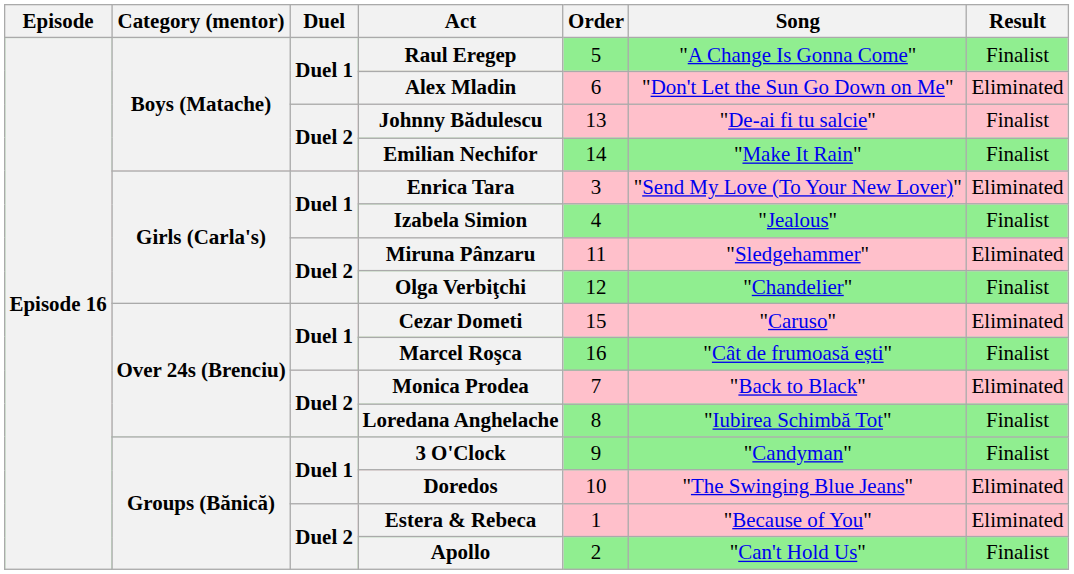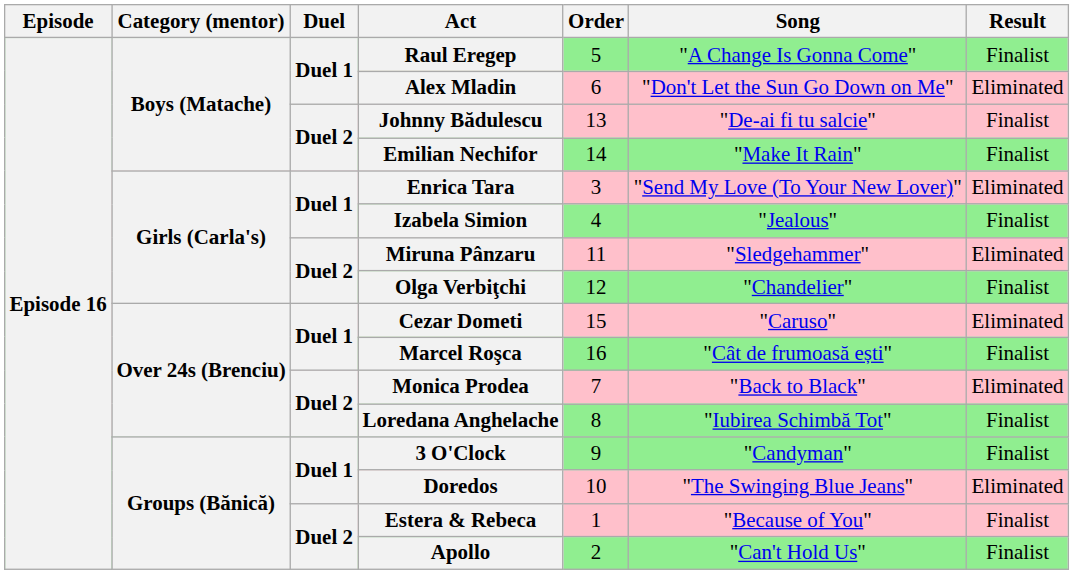 <table class="wikitable plainrowheaders" style="text-align: center;">
 <tr>
 <th scope="col">Episode</th>
 <th>Category (mentor)</th>
 <th>Duel</th>
 <th>Act</th>
 <th>Order</th>
 <th>Song</th>
 <th>Result</th>
 </tr>
 <tr bgcolor=lightgreen>
 <th rowspan=16>Episode 16 <br></th>
 <th rowspan=4>Boys (Matache)</th>
 <th rowspan=2>Duel 1</th>
 <th>Raul Eregep</th>
 <td>5</td>
 <td>"<a href='#'>A Change Is Gonna Come</a>"</td>
 <td>Finalist</td>
 </tr>
 <tr bgcolor=pink>
 <th>Alex Mladin</th>
 <td>6</td>
 <td>"<a href='#'>Don't Let the Sun Go Down on Me</a>"</td>
 <td>Eliminated</td>
 </tr>
 <tr bgcolor=pink>
 <th rowspan=2>Duel 2</th>
 <th>Johnny Bădulescu</th>
 <td>13</td>
 <td>"<a href='#'>De-ai fi tu salcie</a>"</td>
 <td>Finalist</td>
 </tr>
 <tr bgcolor=lightgreen>
 <th>Emilian Nechifor</th>
 <td>14</td>
 <td>"<a href='#'>Make It Rain</a>"</td>
 <td>Finalist</td>
 </tr>
 <tr bgcolor=pink>
 <th rowspan=4>Girls (Carla's)</th>
 <th rowspan=2>Duel 1</th>
 <th>Enrica Tara</th>
 <td>3</td>
 <td>"<a href='#'>Send My Love (To Your New Lover)</a>"</td>
 <td>Eliminated</td>
 </tr>
 <tr bgcolor=lightgreen>
 <th>Izabela Simion</th>
 <td>4</td>
 <td>"<a href='#'>Jealous</a>"</td>
 <td>Finalist</td>
 </tr>
 <tr bgcolor=pink>
 <th rowspan=2>Duel 2</th>
 <th>Miruna Pânzaru</th>
 <td>11</td>
 <td>"<a href='#'>Sledgehammer</a>"</td>
 <td>Eliminated</td>
 </tr>
 <tr bgcolor=lightgreen>
 <th>Olga Verbiţchi</th>
 <td>12</td>
 <td>"<a href='#'>Chandelier</a>"</td>
 <td>Finalist</td>
 </tr>
 <tr bgcolor=pink>
 <th rowspan=4>Over 24s (Brenciu)</th>
 <th rowspan=2>Duel 1</th>
 <th>Cezar Dometi</th>
 <td>15</td>
 <td>"<a href='#'>Caruso</a>"</td>
 <td>Eliminated</td>
 </tr>
 <tr bgcolor=lightgreen>
 <th>Marcel Roşca</th>
 <td>16</td>
 <td>"<a href='#'>Cât de frumoasă ești</a>"</td>
 <td>Finalist</td>
 </tr>
 <tr bgcolor=pink>
 <th rowspan=2>Duel 2</th>
 <th>Monica Prodea</th>
 <td>7</td>
 <td>"<a href='#'>Back to Black</a>"</td>
 <td>Eliminated</td>
 </tr>
 <tr bgcolor=lightgreen>
 <th>Loredana Anghelache</th>
 <td>8</td>
 <td>"<a href='#'>Iubirea Schimbă Tot</a>"</td>
 <td>Finalist</td>
 </tr>
 <tr bgcolor=lightgreen>
 <th rowspan=4>Groups (Bănică)</th>
 <th rowspan=2>Duel 1</th>
 <th>3 O'Clock</th>
 <td>9</td>
 <td>"<a href='#'>Candyman</a>"</td>
 <td>Finalist</td>
 </tr>
 <tr bgcolor=pink>
 <th>Doredos</th>
 <td>10</td>
 <td>"<a href='#'>The Swinging Blue Jeans</a>"</td>
 <td>Eliminated</td>
 </tr>
 <tr bgcolor=pink>
 <th rowspan=2>Duel 2</th>
 <th>Estera & Rebeca</th>
 <td>1</td>
 <td>"<a href='#'>Because of You</a>"</td>
-<td>Eliminated</td>
+<td>Finalist</td>
 </tr>
 <tr bgcolor=lightgreen>
 <th>Apollo</th>
 <td>2</td>
 <td>"<a href='#'>Can't Hold Us</a>"</td>
 <td>Finalist</td>
 </tr>
 </table>
